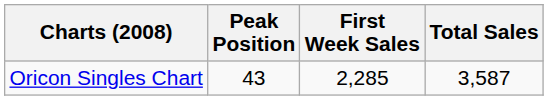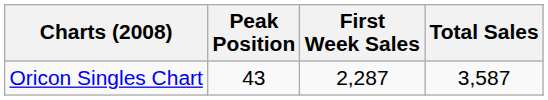 <table class="wikitable sortable">
 <tr>
 <th>Charts (2008)</th>
 <th>Peak<br>Position</th>
 <th>First<br>Week Sales</th>
 <th>Total Sales</th>
 </tr>
 <tr>
 <td><a href='#'>Oricon Singles Chart</a></td>
 <td align="center">43</td>
-<td align="center">2,285</td>
+<td align="center">2,287</td>
 <td align="center">3,587</td>
 </tr>
 </table>
